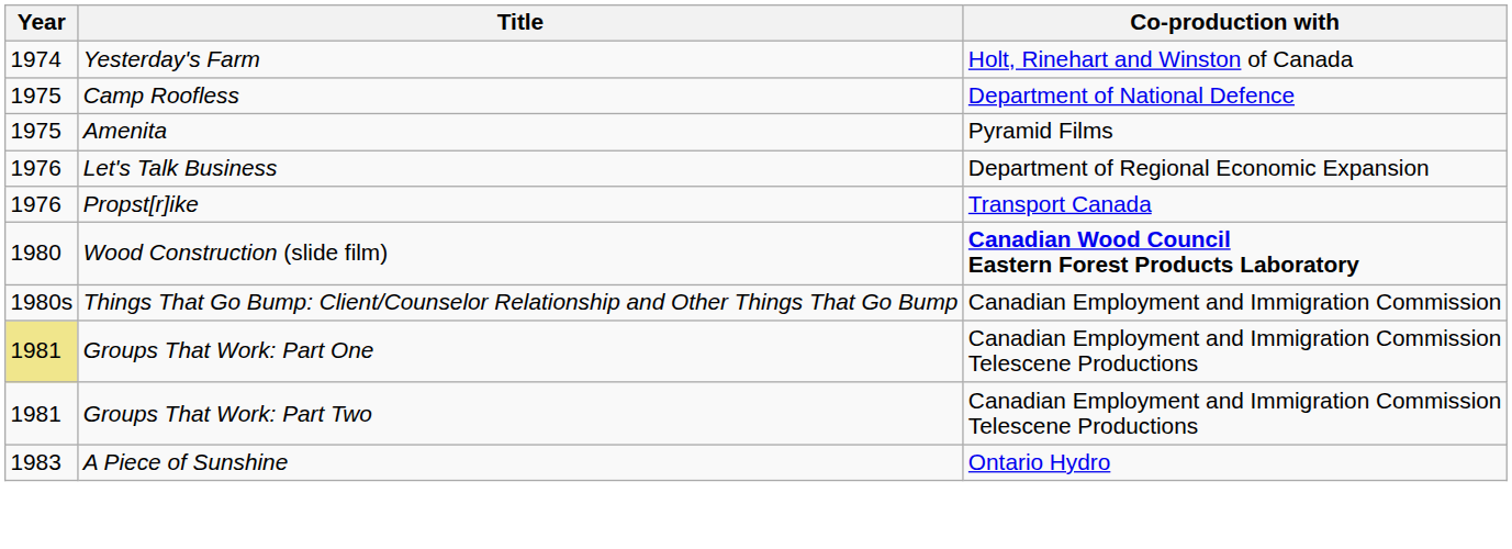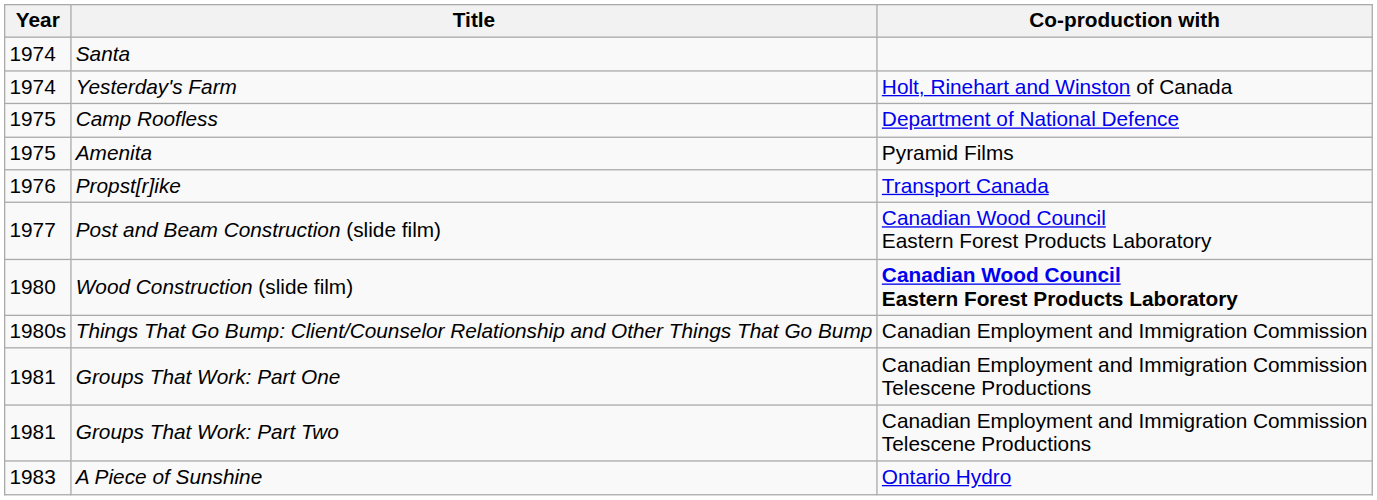 <table class="wikitable">
 <tr>
 <th>Year</th>
 <th>Title</th>
 <th>Co-production with</th>
+</tr>
+<tr>
+<td>1974</td>
+<td><em>Santa</em></td>
+<td></td>
 </tr>
 <tr>
 <td>1974</td>
 <td><em>Yesterday's Farm</em></td>
 <td><a href='#'>Holt, Rinehart and Winston</a> of Canada</td>
 </tr>
 <tr>
 <td>1975</td>
 <td><em>Camp Roofless</em></td>
 <td><a href='#'>Department of National Defence</a></td>
 </tr>
 <tr>
 <td>1975</td>
 <td><em>Amenita</em></td>
 <td>Pyramid Films</td>
 </tr>
 <tr>
 <td>1976</td>
-<td><em>Let's Talk Business</em></td>
-<td>Department of Regional Economic Expansion</td>
+<td><em>Propst[r]ike</em></td>
+<td><a href='#'>Transport Canada</a></td>
 </tr>
 <tr>
-<td>1976</td>
-<td><em>Propst[r]ike</em></td>
-<td><a href='#'>Transport Canada</a></td>
+<td>1977</td>
+<td><em>Post and Beam Construction</em> (slide film)</td>
+<td><a href='#'>Canadian Wood Council</a><br>Eastern Forest Products Laboratory</td>
 </tr>
 <tr>
 <td>1980</td>
 <td><em>Wood Construction</em> (slide film)</td>
 <td><strong><a href='#'>Canadian Wood Council</a><br>Eastern Forest Products Laboratory</strong></td>
 </tr>
 <tr>
 <td>1980s</td>
 <td><em>Things That Go Bump: Client/Counselor Relationship and Other Things That Go Bump</em></td>
 <td>Canadian Employment and Immigration Commission</td>
 </tr>
 <tr>
-<td style="background: khaki;">1981</td>
+<td>1981</td>
 <td><em>Groups That Work: Part One</em></td>
 <td>Canadian Employment and Immigration Commission<br>Telescene Productions</td>
 </tr>
 <tr>
 <td>1981</td>
 <td><em>Groups That Work: Part Two</em></td>
 <td>Canadian Employment and Immigration Commission<br>Telescene Productions</td>
 </tr>
 <tr>
 <td>1983</td>
 <td><em>A Piece of Sunshine</em></td>
 <td><a href='#'>Ontario Hydro</a></td>
 </tr>
 </table>
